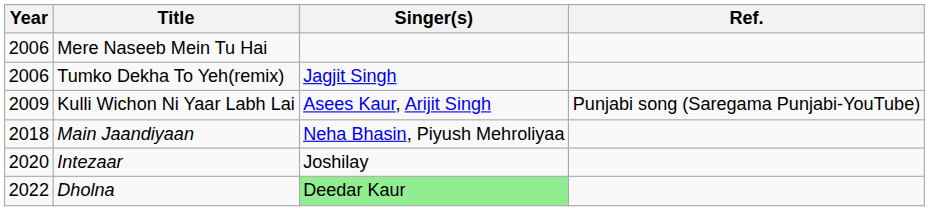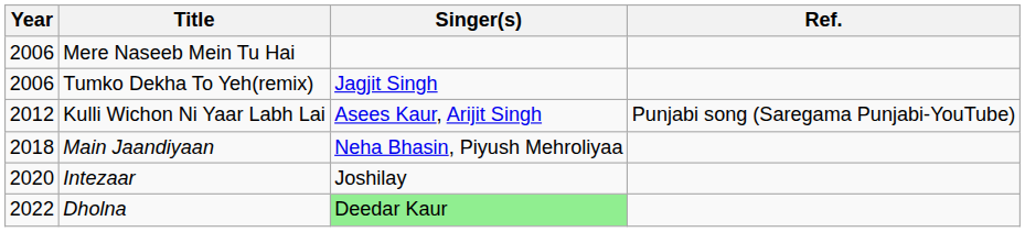 <table class="wikitable sortable">
 <tr>
 <th>Year</th>
 <th>Title</th>
 <th>Singer(s)</th>
 <th>Ref.</th>
 </tr>
 <tr>
 <td>2006</td>
 <td>Mere Naseeb Mein Tu Hai</td>
 <td></td>
 <td></td>
 </tr>
 <tr>
 <td>2006</td>
 <td>Tumko Dekha To Yeh(remix)</td>
 <td><a href='#'>Jagjit Singh</a></td>
 <td></td>
 </tr>
 <tr>
-<td>2009</td>
+<td>2012</td>
 <td>Kulli Wichon Ni Yaar Labh Lai</td>
 <td><a href='#'>Asees Kaur</a>, <a href='#'>Arijit Singh</a></td>
 <td>Punjabi song (Saregama Punjabi-YouTube)</td>
 </tr>
 <tr>
 <td>2018</td>
 <td><em>Main Jaandiyaan</em></td>
 <td><a href='#'>Neha Bhasin</a>, Piyush Mehroliyaa</td>
 <td></td>
 </tr>
 <tr>
 <td>2020</td>
 <td><em>Intezaar</em></td>
 <td>Joshilay</td>
 <td></td>
 </tr>
 <tr>
 <td>2022</td>
 <td><em>Dholna</em></td>
 <td style="background: lightgreen;">Deedar Kaur</td>
 <td></td>
 </tr>
 </table>
